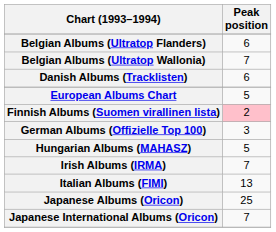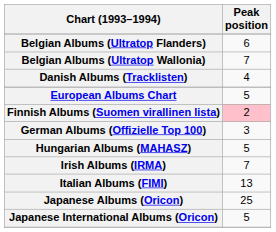 <table class="wikitable plainrowheaders sortable">
 <tr>
 <th scope="col">Chart (1993–1994)</th>
 <th scope="col">Peak<br>position</th>
 </tr>
 <tr>
 </tr>
 <tr>
 </tr>
 <tr>
 <th scope="row">Belgian Albums (<a href='#'>Ultratop</a> Flanders)</th>
 <td style="text-align:center;">6</td>
 </tr>
 <tr>
 <th scope="row">Belgian Albums (<a href='#'>Ultratop</a> Wallonia)</th>
 <td style="text-align:center;">7</td>
 </tr>
 <tr>
 <th scope="row">Danish Albums (<a href='#'>Tracklisten</a>)</th>
-<td style="text-align:center;">6</td>
+<td style="text-align:center;">4</td>
 </tr>
 <tr>
 </tr>
 <tr>
 <th scope="row"><a href='#'>European Albums Chart</a></th>
 <td style="text-align:center;">5</td>
 </tr>
 <tr>
 <th scope="row">Finnish Albums (<a href='#'>Suomen virallinen lista</a>)</th>
 <td align="center" style="background: pink;">2</td>
 </tr>
 <tr>
 <th scope="row">German Albums (<a href='#'>Offizielle Top 100</a>)</th>
 <td style="text-align:center;">3</td>
 </tr>
 <tr>
 <th scope="row">Hungarian Albums (<a href='#'>MAHASZ</a>)</th>
 <td style="text-align:center;">5</td>
 </tr>
 <tr>
 <th scope="row">Irish Albums (<a href='#'>IRMA</a>)</th>
 <td style="text-align:center;">7</td>
 </tr>
 <tr>
 <th scope="row">Italian Albums (<a href='#'>FIMI</a>)</th>
 <td style="text-align:center;">13</td>
 </tr>
 <tr>
 <th scope="row">Japanese Albums (<a href='#'>Oricon</a>)</th>
 <td align="center">25</td>
 </tr>
 <tr>
 <th scope="row">Japanese International Albums (<a href='#'>Oricon</a>)</th>
-<td align="center">7</td>
+<td align="center">5</td>
 </tr>
 <tr>
 </tr>
 <tr>
 </tr>
 <tr>
 </tr>
 <tr>
 </tr>
 <tr>
 </tr>
 </table>
